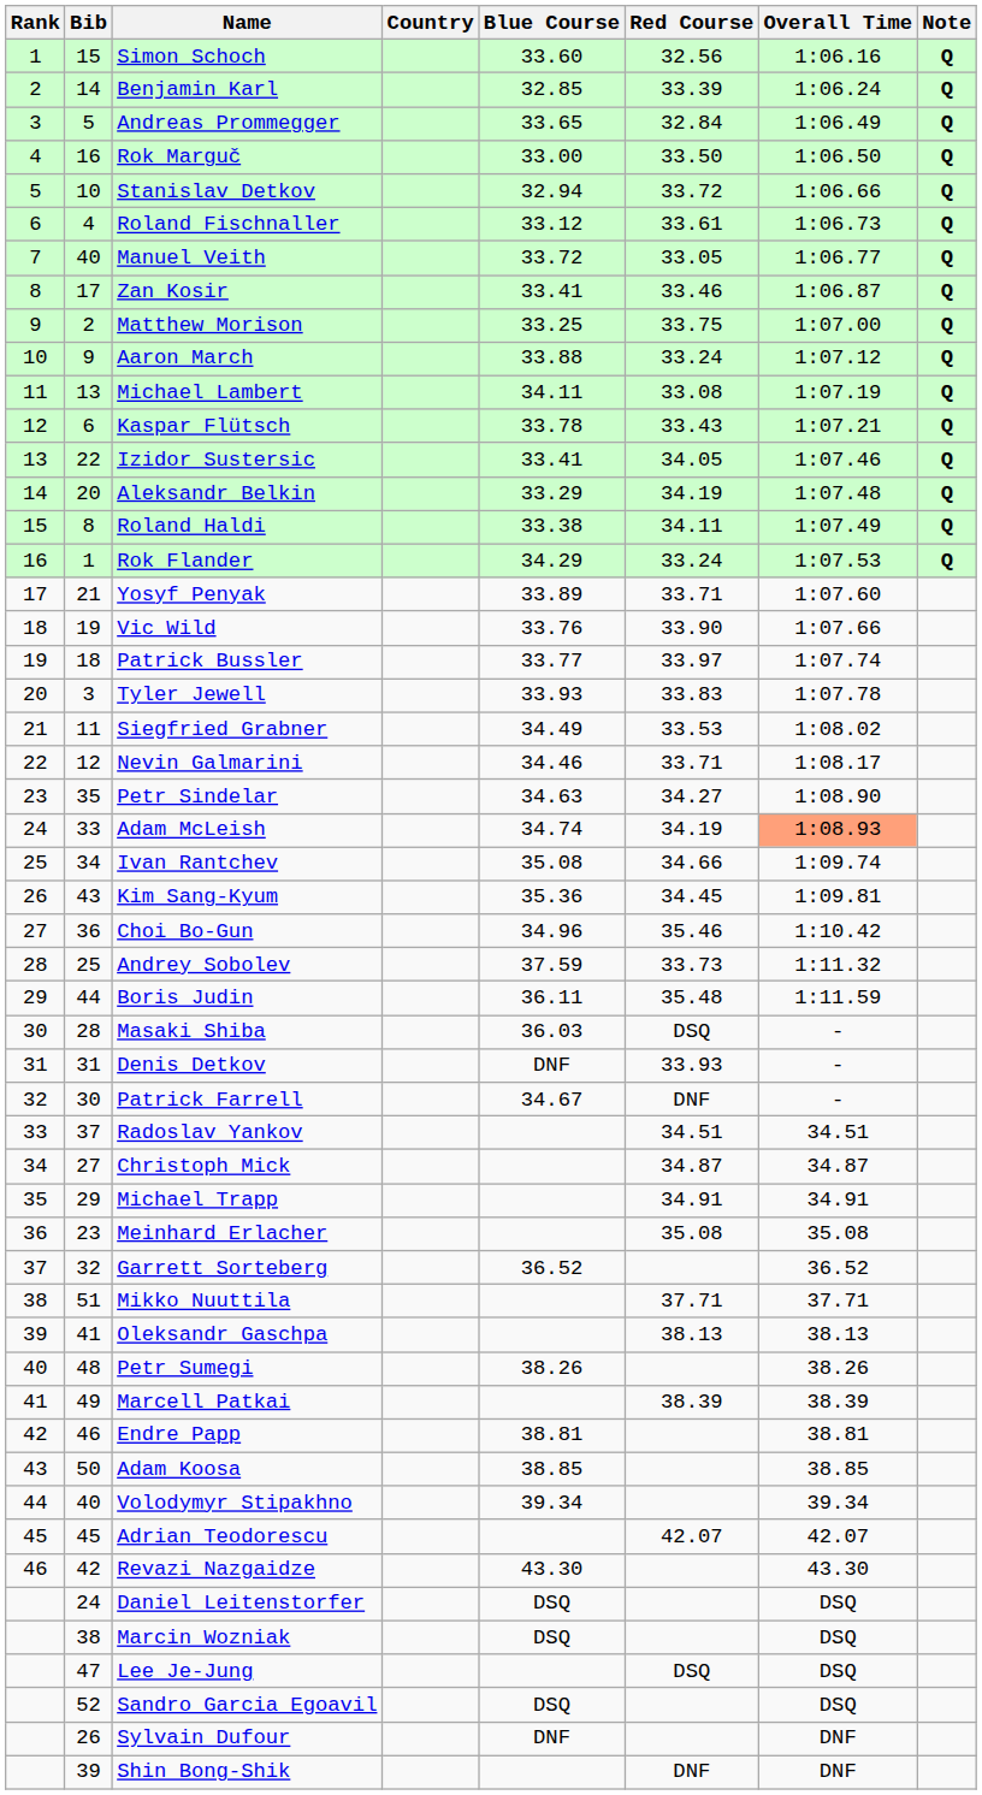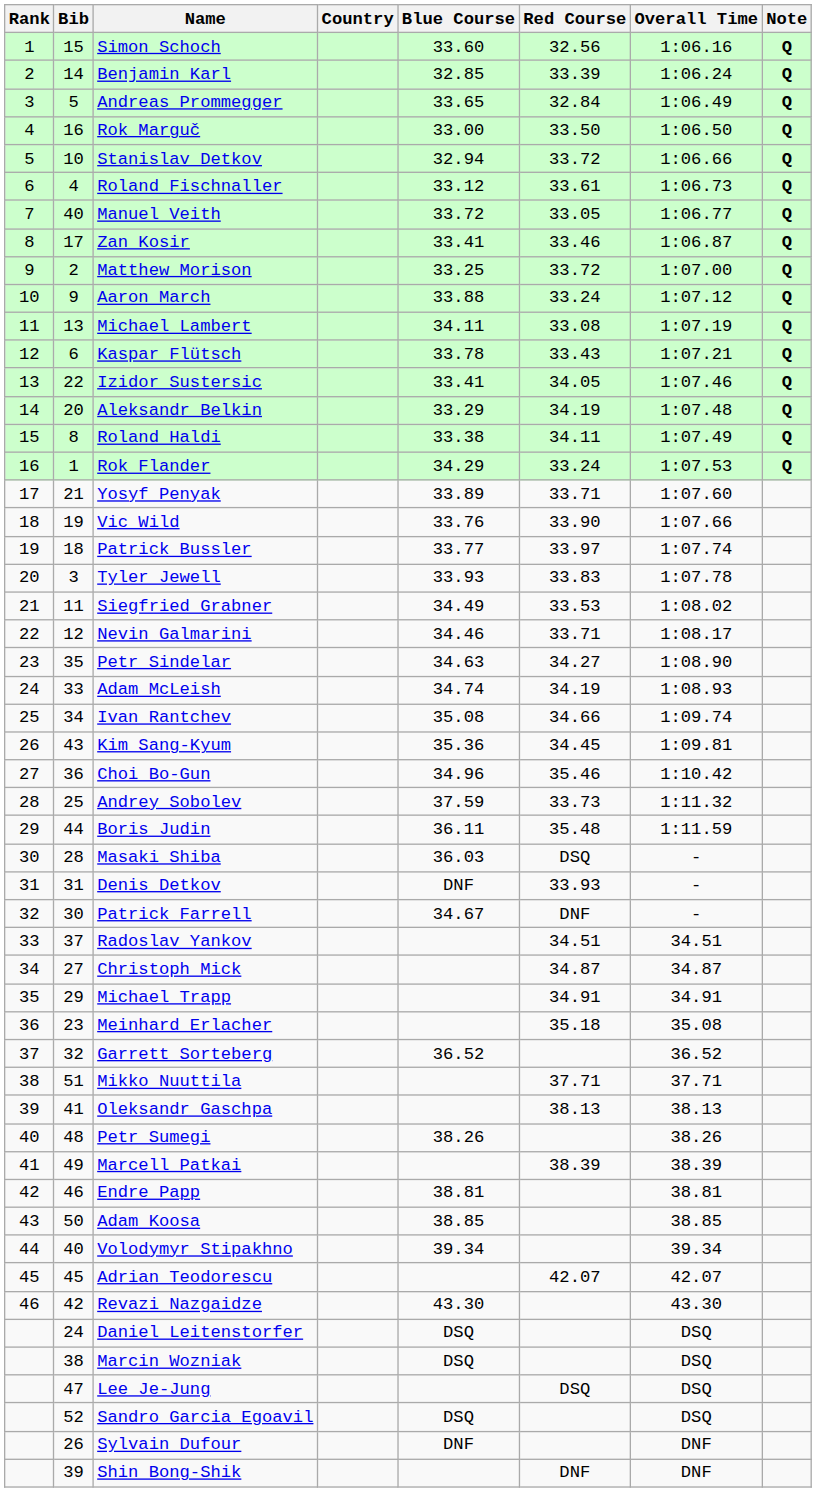 <table class="wikitable sortable" style="text-align:center">
 <tr>
 <th>Rank</th>
 <th>Bib</th>
 <th>Name</th>
 <th>Country</th>
 <th>Blue Course</th>
 <th>Red Course</th>
 <th>Overall Time</th>
 <th>Note</th>
 </tr>
 <tr bgcolor="#ccffcc">
 <td>1</td>
 <td>15</td>
 <td align=left><a href='#'>Simon Schoch</a></td>
 <td align=left></td>
 <td>33.60</td>
 <td>32.56</td>
 <td>1:06.16</td>
 <td><strong>Q</strong></td>
 </tr>
 <tr bgcolor="#ccffcc">
 <td>2</td>
 <td>14</td>
 <td align=left><a href='#'>Benjamin Karl</a></td>
 <td align=left></td>
 <td>32.85</td>
 <td>33.39</td>
 <td>1:06.24</td>
 <td><strong>Q</strong></td>
 </tr>
 <tr bgcolor="#ccffcc">
 <td>3</td>
 <td>5</td>
 <td align=left><a href='#'>Andreas Prommegger</a></td>
 <td align=left></td>
 <td>33.65</td>
 <td>32.84</td>
 <td>1:06.49</td>
 <td><strong>Q</strong></td>
 </tr>
 <tr bgcolor="#ccffcc">
 <td>4</td>
 <td>16</td>
 <td align=left><a href='#'>Rok Marguč</a></td>
 <td align=left></td>
 <td>33.00</td>
 <td>33.50</td>
 <td>1:06.50</td>
 <td><strong>Q</strong></td>
 </tr>
 <tr bgcolor="#ccffcc">
 <td>5</td>
 <td>10</td>
 <td align=left><a href='#'>Stanislav Detkov</a></td>
 <td align=left></td>
 <td>32.94</td>
 <td>33.72</td>
 <td>1:06.66</td>
 <td><strong>Q</strong></td>
 </tr>
 <tr bgcolor="#ccffcc">
 <td>6</td>
 <td>4</td>
 <td align=left><a href='#'>Roland Fischnaller</a></td>
 <td align=left></td>
 <td>33.12</td>
 <td>33.61</td>
 <td>1:06.73</td>
 <td><strong>Q</strong></td>
 </tr>
 <tr bgcolor="#ccffcc">
 <td>7</td>
 <td>40</td>
 <td align=left><a href='#'>Manuel Veith</a></td>
 <td align=left></td>
 <td>33.72</td>
 <td>33.05</td>
 <td>1:06.77</td>
 <td><strong>Q</strong></td>
 </tr>
 <tr bgcolor="#ccffcc">
 <td>8</td>
 <td>17</td>
 <td align=left><a href='#'>Zan Kosir</a></td>
 <td align=left></td>
 <td>33.41</td>
 <td>33.46</td>
 <td>1:06.87</td>
 <td><strong>Q</strong></td>
 </tr>
 <tr bgcolor="#ccffcc">
 <td>9</td>
 <td>2</td>
 <td align=left><a href='#'>Matthew Morison</a></td>
 <td align=left></td>
 <td>33.25</td>
-<td>33.75</td>
+<td>33.72</td>
 <td>1:07.00</td>
 <td><strong>Q</strong></td>
 </tr>
 <tr bgcolor="#ccffcc">
 <td>10</td>
 <td>9</td>
 <td align=left><a href='#'>Aaron March</a></td>
 <td align=left></td>
 <td>33.88</td>
 <td>33.24</td>
 <td>1:07.12</td>
 <td><strong>Q</strong></td>
 </tr>
 <tr bgcolor="#ccffcc">
 <td>11</td>
 <td>13</td>
 <td align=left><a href='#'>Michael Lambert</a></td>
 <td align=left></td>
 <td>34.11</td>
 <td>33.08</td>
 <td>1:07.19</td>
 <td><strong>Q</strong></td>
 </tr>
 <tr bgcolor="#ccffcc">
 <td>12</td>
 <td>6</td>
 <td align=left><a href='#'>Kaspar Flütsch</a></td>
 <td align=left></td>
 <td>33.78</td>
 <td>33.43</td>
 <td>1:07.21</td>
 <td><strong>Q</strong></td>
 </tr>
 <tr bgcolor="#ccffcc">
 <td>13</td>
 <td>22</td>
 <td align=left><a href='#'>Izidor Sustersic</a></td>
 <td align=left></td>
 <td>33.41</td>
 <td>34.05</td>
 <td>1:07.46</td>
 <td><strong>Q</strong></td>
 </tr>
 <tr bgcolor="#ccffcc">
 <td>14</td>
 <td>20</td>
 <td align=left><a href='#'>Aleksandr Belkin</a></td>
 <td align=left></td>
 <td>33.29</td>
 <td>34.19</td>
 <td>1:07.48</td>
 <td><strong>Q</strong></td>
 </tr>
 <tr bgcolor="#ccffcc">
 <td>15</td>
 <td>8</td>
 <td align=left><a href='#'>Roland Haldi</a></td>
 <td align=left></td>
 <td>33.38</td>
 <td>34.11</td>
 <td>1:07.49</td>
 <td><strong>Q</strong></td>
 </tr>
 <tr bgcolor="#ccffcc">
 <td>16</td>
 <td>1</td>
 <td align=left><a href='#'>Rok Flander</a></td>
 <td align=left></td>
 <td>34.29</td>
 <td>33.24</td>
 <td>1:07.53</td>
 <td><strong>Q</strong></td>
 </tr>
 <tr>
 <td>17</td>
 <td>21</td>
 <td align=left><a href='#'>Yosyf Penyak</a></td>
 <td align=left></td>
 <td>33.89</td>
 <td>33.71</td>
 <td>1:07.60</td>
 <td></td>
 </tr>
 <tr>
 <td>18</td>
 <td>19</td>
 <td align=left><a href='#'>Vic Wild</a></td>
 <td align=left></td>
 <td>33.76</td>
 <td>33.90</td>
 <td>1:07.66</td>
 <td></td>
 </tr>
 <tr>
 <td>19</td>
 <td>18</td>
 <td align=left><a href='#'>Patrick Bussler</a></td>
 <td align=left></td>
 <td>33.77</td>
 <td>33.97</td>
 <td>1:07.74</td>
 <td></td>
 </tr>
 <tr>
 <td>20</td>
 <td>3</td>
 <td align=left><a href='#'>Tyler Jewell</a></td>
 <td align=left></td>
 <td>33.93</td>
 <td>33.83</td>
 <td>1:07.78</td>
 <td></td>
 </tr>
 <tr>
 <td>21</td>
 <td>11</td>
 <td align=left><a href='#'>Siegfried Grabner</a></td>
 <td align=left></td>
 <td>34.49</td>
 <td>33.53</td>
 <td>1:08.02</td>
 <td></td>
 </tr>
 <tr>
 <td>22</td>
 <td>12</td>
 <td align=left><a href='#'>Nevin Galmarini</a></td>
 <td align=left></td>
 <td>34.46</td>
 <td>33.71</td>
 <td>1:08.17</td>
 <td></td>
 </tr>
 <tr>
 <td>23</td>
 <td>35</td>
 <td align=left><a href='#'>Petr Sindelar</a></td>
 <td align=left></td>
 <td>34.63</td>
 <td>34.27</td>
 <td>1:08.90</td>
 <td></td>
 </tr>
 <tr>
 <td>24</td>
 <td>33</td>
 <td align=left><a href='#'>Adam McLeish</a></td>
 <td align=left></td>
 <td>34.74</td>
 <td>34.19</td>
-<td style="background: lightsalmon;">1:08.93</td>
+<td>1:08.93</td>
 <td></td>
 </tr>
 <tr>
 <td>25</td>
 <td>34</td>
 <td align=left><a href='#'>Ivan Rantchev</a></td>
 <td align=left></td>
 <td>35.08</td>
 <td>34.66</td>
 <td>1:09.74</td>
 <td></td>
 </tr>
 <tr>
 <td>26</td>
 <td>43</td>
 <td align=left><a href='#'>Kim Sang-Kyum</a></td>
 <td align=left></td>
 <td>35.36</td>
 <td>34.45</td>
 <td>1:09.81</td>
 <td></td>
 </tr>
 <tr>
 <td>27</td>
 <td>36</td>
 <td align=left><a href='#'>Choi Bo-Gun</a></td>
 <td align=left></td>
 <td>34.96</td>
 <td>35.46</td>
 <td>1:10.42</td>
 <td></td>
 </tr>
 <tr>
 <td>28</td>
 <td>25</td>
 <td align=left><a href='#'>Andrey Sobolev</a></td>
 <td align=left></td>
 <td>37.59</td>
 <td>33.73</td>
 <td>1:11.32</td>
 <td></td>
 </tr>
 <tr>
 <td>29</td>
 <td>44</td>
 <td align=left><a href='#'>Boris Judin</a></td>
 <td align=left></td>
 <td>36.11</td>
 <td>35.48</td>
 <td>1:11.59</td>
 <td></td>
 </tr>
 <tr>
 <td>30</td>
 <td>28</td>
 <td align=left><a href='#'>Masaki Shiba</a></td>
 <td align=left></td>
 <td>36.03</td>
 <td>DSQ</td>
 <td>-</td>
 <td></td>
 </tr>
 <tr>
 <td>31</td>
 <td>31</td>
 <td align=left><a href='#'>Denis Detkov</a></td>
 <td align=left></td>
 <td>DNF</td>
 <td>33.93</td>
 <td>-</td>
 <td></td>
 </tr>
 <tr>
 <td>32</td>
 <td>30</td>
 <td align=left><a href='#'>Patrick Farrell</a></td>
 <td align=left></td>
 <td>34.67</td>
 <td>DNF</td>
 <td>-</td>
 <td></td>
 </tr>
 <tr>
 <td>33</td>
 <td>37</td>
 <td align=left><a href='#'>Radoslav Yankov</a></td>
 <td align=left></td>
 <td></td>
 <td>34.51</td>
 <td>34.51</td>
 <td></td>
 </tr>
 <tr>
 <td>34</td>
 <td>27</td>
 <td align=left><a href='#'>Christoph Mick</a></td>
 <td align=left></td>
 <td></td>
 <td>34.87</td>
 <td>34.87</td>
 <td></td>
 </tr>
 <tr>
 <td>35</td>
 <td>29</td>
 <td align=left><a href='#'>Michael Trapp</a></td>
 <td align=left></td>
 <td></td>
 <td>34.91</td>
 <td>34.91</td>
 <td></td>
 </tr>
 <tr>
 <td>36</td>
 <td>23</td>
 <td align=left><a href='#'>Meinhard Erlacher</a></td>
 <td align=left></td>
 <td></td>
-<td>35.08</td>
+<td>35.18</td>
 <td>35.08</td>
 <td></td>
 </tr>
 <tr>
 <td>37</td>
 <td>32</td>
 <td align=left><a href='#'>Garrett Sorteberg</a></td>
 <td align=left></td>
 <td>36.52</td>
 <td></td>
 <td>36.52</td>
 <td></td>
 </tr>
 <tr>
 <td>38</td>
 <td>51</td>
 <td align=left><a href='#'>Mikko Nuuttila</a></td>
 <td align=left></td>
 <td></td>
 <td>37.71</td>
 <td>37.71</td>
 <td></td>
 </tr>
 <tr>
 <td>39</td>
 <td>41</td>
 <td align=left><a href='#'>Oleksandr Gaschpa</a></td>
 <td align=left></td>
 <td></td>
 <td>38.13</td>
 <td>38.13</td>
 <td></td>
 </tr>
 <tr>
 <td>40</td>
 <td>48</td>
 <td align=left><a href='#'>Petr Sumegi</a></td>
 <td align=left></td>
 <td>38.26</td>
 <td></td>
 <td>38.26</td>
 <td></td>
 </tr>
 <tr>
 <td>41</td>
 <td>49</td>
 <td align=left><a href='#'>Marcell Patkai</a></td>
 <td align=left></td>
 <td></td>
 <td>38.39</td>
 <td>38.39</td>
 <td></td>
 </tr>
 <tr>
 <td>42</td>
 <td>46</td>
 <td align=left><a href='#'>Endre Papp</a></td>
 <td align=left></td>
 <td>38.81</td>
 <td></td>
 <td>38.81</td>
 <td></td>
 </tr>
 <tr>
 <td>43</td>
 <td>50</td>
 <td align=left><a href='#'>Adam Koosa</a></td>
 <td align=left></td>
 <td>38.85</td>
 <td></td>
 <td>38.85</td>
 <td></td>
 </tr>
 <tr>
 <td>44</td>
 <td>40</td>
 <td align=left><a href='#'>Volodymyr Stipakhno</a></td>
 <td align=left></td>
 <td>39.34</td>
 <td></td>
 <td>39.34</td>
 <td></td>
 </tr>
 <tr>
 <td>45</td>
 <td>45</td>
 <td align=left><a href='#'>Adrian Teodorescu</a></td>
 <td align=left></td>
 <td></td>
 <td>42.07</td>
 <td>42.07</td>
 <td></td>
 </tr>
 <tr>
 <td>46</td>
 <td>42</td>
 <td align=left><a href='#'>Revazi Nazgaidze</a></td>
 <td align=left></td>
 <td>43.30</td>
 <td></td>
 <td>43.30</td>
 <td></td>
 </tr>
 <tr>
 <td></td>
 <td>24</td>
 <td align=left><a href='#'>Daniel Leitenstorfer</a></td>
 <td align=left></td>
 <td>DSQ</td>
 <td></td>
 <td>DSQ</td>
 <td></td>
 </tr>
 <tr>
 <td></td>
 <td>38</td>
 <td align=left><a href='#'>Marcin Wozniak</a></td>
 <td align=left></td>
 <td>DSQ</td>
 <td></td>
 <td>DSQ</td>
 <td></td>
 </tr>
 <tr>
 <td></td>
 <td>47</td>
 <td align=left><a href='#'>Lee Je-Jung</a></td>
 <td align=left></td>
 <td></td>
 <td>DSQ</td>
 <td>DSQ</td>
 <td></td>
 </tr>
 <tr>
 <td></td>
 <td>52</td>
 <td align=left><a href='#'>Sandro Garcia Egoavil</a></td>
 <td align=left></td>
 <td>DSQ</td>
 <td></td>
 <td>DSQ</td>
 <td></td>
 </tr>
 <tr>
 <td></td>
 <td>26</td>
 <td align=left><a href='#'>Sylvain Dufour</a></td>
 <td align=left></td>
 <td>DNF</td>
 <td></td>
 <td>DNF</td>
 <td></td>
 </tr>
 <tr>
 <td></td>
 <td>39</td>
 <td align=left><a href='#'>Shin Bong-Shik</a></td>
 <td align=left></td>
 <td></td>
 <td>DNF</td>
 <td>DNF</td>
 <td></td>
 </tr>
 </table>
